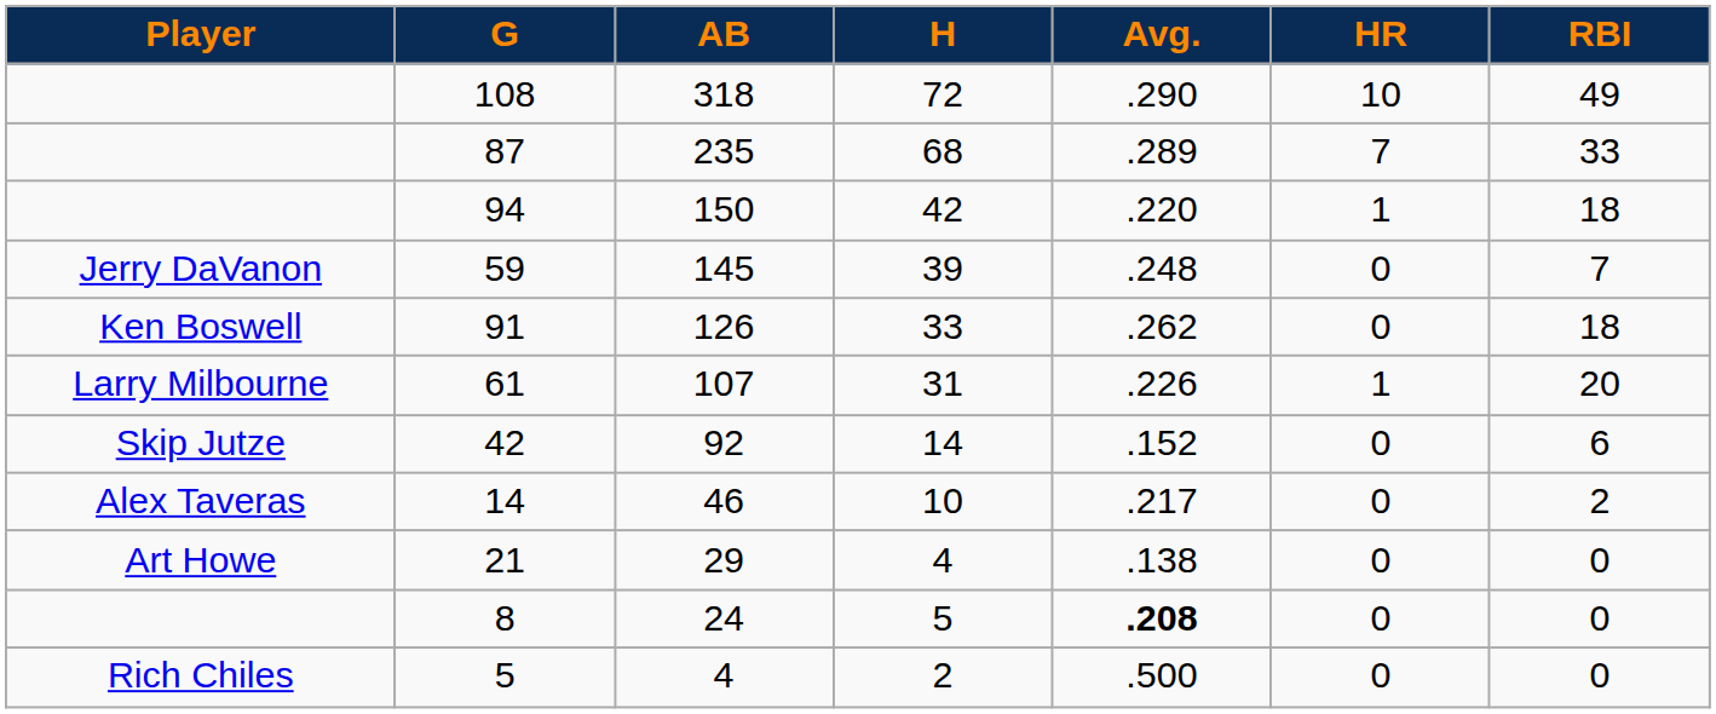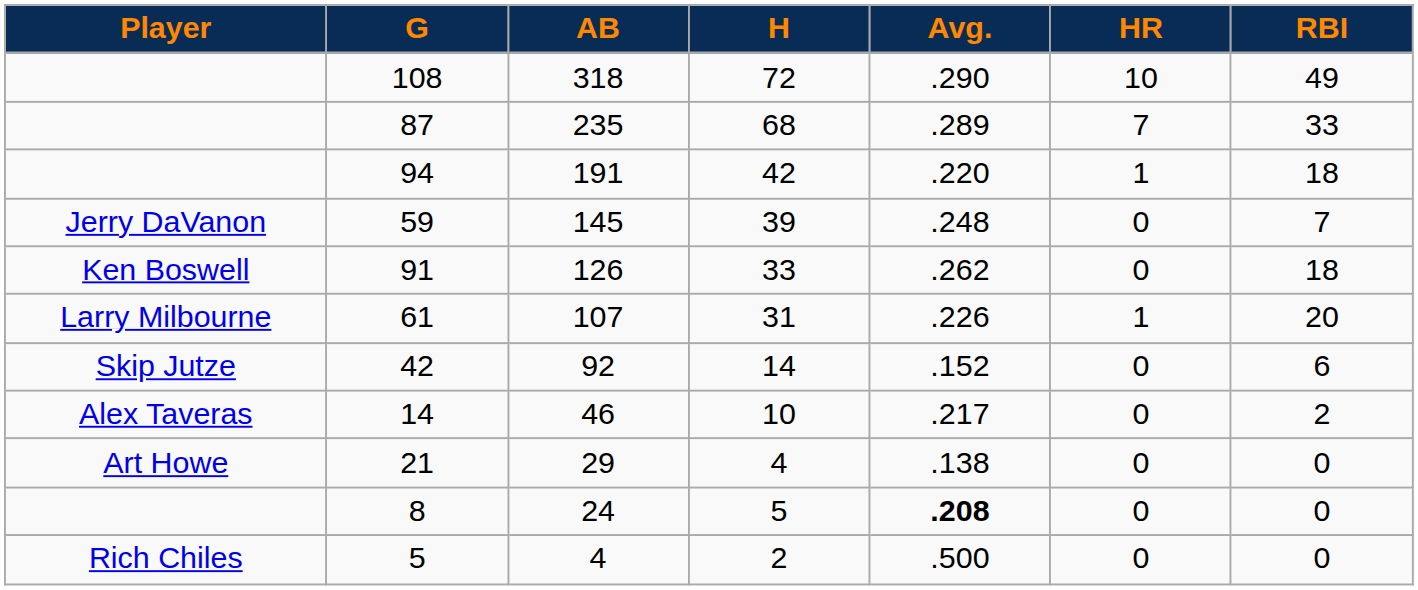 <table class="wikitable sortable">
 <tr>
 <th style="background:#092c57;color:#FF8800;" width="16%">Player</th>
 <th style="background:#092c57;color:#FF8800;" width="9%">G</th>
 <th style="background:#092c57;color:#FF8800;" width="9%">AB</th>
 <th style="background:#092c57;color:#FF8800;" width="9%">H</th>
 <th style="background:#092c57;color:#FF8800;" width="9%">Avg.</th>
 <th style="background:#092c57;color:#FF8800;" width="9%">HR</th>
 <th style="background:#092c57;color:#FF8800;" width="9%">RBI</th>
 </tr>
 <tr align="center">
 <td></td>
 <td>108</td>
 <td>318</td>
 <td>72</td>
 <td>.290</td>
 <td>10</td>
 <td>49</td>
 </tr>
 <tr align="center">
 <td></td>
 <td>87</td>
 <td>235</td>
 <td>68</td>
 <td>.289</td>
 <td>7</td>
 <td>33</td>
 </tr>
 <tr align="center">
 <td></td>
 <td>94</td>
-<td>150</td>
+<td>191</td>
 <td>42</td>
 <td>.220</td>
 <td>1</td>
 <td>18</td>
 </tr>
 <tr align="center">
 <td><a href='#'>Jerry DaVanon</a></td>
 <td>59</td>
 <td>145</td>
 <td>39</td>
 <td>.248</td>
 <td>0</td>
 <td>7</td>
 </tr>
 <tr align="center">
 <td><a href='#'>Ken Boswell</a></td>
 <td>91</td>
 <td>126</td>
 <td>33</td>
 <td>.262</td>
 <td>0</td>
 <td>18</td>
 </tr>
 <tr align="center">
 <td><a href='#'>Larry Milbourne</a></td>
 <td>61</td>
 <td>107</td>
 <td>31</td>
 <td>.226</td>
 <td>1</td>
 <td>20</td>
 </tr>
 <tr align="center">
 <td><a href='#'>Skip Jutze</a></td>
 <td>42</td>
 <td>92</td>
 <td>14</td>
 <td>.152</td>
 <td>0</td>
 <td>6</td>
 </tr>
 <tr align="center">
 <td><a href='#'>Alex Taveras</a></td>
 <td>14</td>
 <td>46</td>
 <td>10</td>
 <td>.217</td>
 <td>0</td>
 <td>2</td>
 </tr>
 <tr align="center">
 <td><a href='#'>Art Howe</a></td>
 <td>21</td>
 <td>29</td>
 <td>4</td>
 <td>.138</td>
 <td>0</td>
 <td>0</td>
 </tr>
 <tr align="center">
 <td></td>
 <td>8</td>
 <td>24</td>
 <td>5</td>
 <td><strong>.208</strong></td>
 <td>0</td>
 <td>0</td>
 </tr>
 <tr align="center">
 <td><a href='#'>Rich Chiles</a></td>
 <td>5</td>
 <td>4</td>
 <td>2</td>
 <td>.500</td>
 <td>0</td>
 <td>0</td>
 </tr>
 </table>
